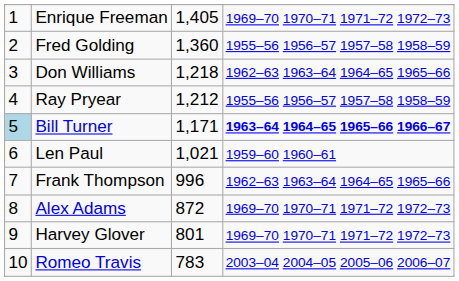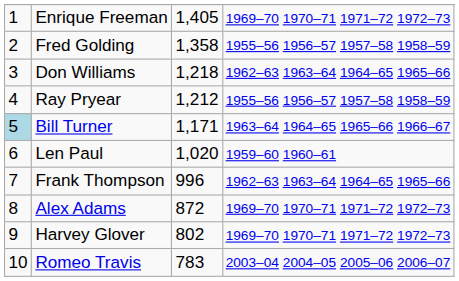 <table class="wikitable">
 <tr>
 </tr>
 <tr>
 <td>1</td>
 <td>Enrique Freeman</td>
 <td>1,405</td>
 <td style="font-size:80%;"><a href='#'>1969–70</a> <a href='#'>1970–71</a> <a href='#'>1971–72</a> <a href='#'>1972–73</a></td>
 </tr>
 <tr>
 <td>2</td>
 <td>Fred Golding</td>
-<td>1,360</td>
+<td>1,358</td>
 <td style="font-size:80%;"><a href='#'>1955–56</a> <a href='#'>1956–57</a> <a href='#'>1957–58</a> <a href='#'>1958–59</a></td>
 </tr>
 <tr>
 <td>3</td>
 <td>Don Williams</td>
 <td>1,218</td>
 <td style="font-size:80%;"><a href='#'>1962–63</a> <a href='#'>1963–64</a> <a href='#'>1964–65</a> <a href='#'>1965–66</a></td>
 </tr>
 <tr>
 <td>4</td>
 <td>Ray Pryear</td>
 <td>1,212</td>
 <td style="font-size:80%;"><a href='#'>1955–56</a> <a href='#'>1956–57</a> <a href='#'>1957–58</a> <a href='#'>1958–59</a></td>
 </tr>
 <tr>
 <td style="background: lightblue;">5</td>
 <td><a href='#'>Bill Turner</a></td>
 <td>1,171</td>
-<td style="font-size:80%;"><strong><a href='#'>1963–64</a> <a href='#'>1964–65</a> <a href='#'>1965–66</a> <a href='#'>1966–67</a></strong></td>
+<td style="font-size:80%;"><a href='#'>1963–64</a> <a href='#'>1964–65</a> <a href='#'>1965–66</a> <a href='#'>1966–67</a></td>
 </tr>
 <tr>
 <td>6</td>
 <td>Len Paul</td>
-<td>1,021</td>
+<td>1,020</td>
 <td style="font-size:80%;"><a href='#'>1959–60</a> <a href='#'>1960–61</a></td>
 </tr>
 <tr>
 <td>7</td>
 <td>Frank Thompson</td>
 <td>996</td>
 <td style="font-size:80%;"><a href='#'>1962–63</a> <a href='#'>1963–64</a> <a href='#'>1964–65</a> <a href='#'>1965–66</a></td>
 </tr>
 <tr>
 <td>8</td>
 <td><a href='#'>Alex Adams</a></td>
 <td>872</td>
 <td style="font-size:80%;"><a href='#'>1969–70</a> <a href='#'>1970–71</a> <a href='#'>1971–72</a> <a href='#'>1972–73</a></td>
 </tr>
 <tr>
 <td>9</td>
 <td>Harvey Glover</td>
-<td>801</td>
+<td>802</td>
 <td style="font-size:80%;"><a href='#'>1969–70</a> <a href='#'>1970–71</a> <a href='#'>1971–72</a> <a href='#'>1972–73</a></td>
 </tr>
 <tr>
 <td>10</td>
 <td><a href='#'>Romeo Travis</a></td>
 <td>783</td>
 <td style="font-size:80%;"><a href='#'>2003–04</a> <a href='#'>2004–05</a> <a href='#'>2005–06</a> <a href='#'>2006–07</a></td>
 </tr>
 </table>
